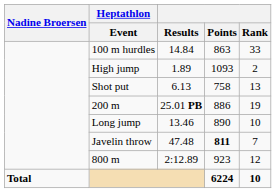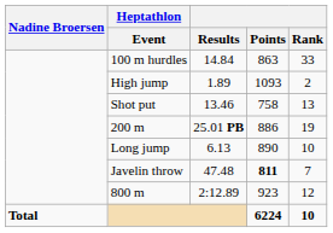 <table class=wikitable style="font-size:90%;">
 <tr>
 <th rowspan="2"><a href='#'>Nadine Broersen</a></th>
 <th><a href='#'>Heptathlon</a></th>
 <th colspan="3"></th>
 </tr>
 <tr>
 <th>Event</th>
 <th>Results</th>
 <th>Points</th>
 <th>Rank</th>
 </tr>
 <tr style="border-top: single;">
 <td rowspan="7"></td>
 <td>100 m hurdles</td>
 <td align=center>14.84</td>
 <td align=center>863</td>
 <td align=center>33</td>
 </tr>
 <tr>
 <td>High jump</td>
 <td align=center>1.89</td>
 <td align=center>1093</td>
 <td align=center>2</td>
 </tr>
 <tr>
 <td>Shot put</td>
-<td align=center>6.13</td>
+<td align=center>13.46</td>
 <td align=center>758</td>
 <td align=center>13</td>
 </tr>
 <tr>
 <td>200 m</td>
 <td align=center>25.01 <strong>PB</strong></td>
 <td align=center>886</td>
 <td align=center>19</td>
 </tr>
 <tr>
 <td>Long jump</td>
-<td align=center>13.46</td>
+<td align=center>6.13</td>
 <td align=center>890</td>
 <td align=center>10</td>
 </tr>
 <tr>
 <td>Javelin throw</td>
 <td align=center>47.48</td>
 <td align=center><strong>811</strong></td>
 <td align=center>7</td>
 </tr>
 <tr>
 <td>800 m</td>
 <td align=center>2:12.89</td>
 <td align=center>923</td>
 <td align=center>12</td>
 </tr>
 <tr style="border-top: single;">
 <td><strong>Total</strong></td>
 <td colspan="2" style="background:wheat;"></td>
 <td align=center><strong>6224</strong></td>
 <td align=center><strong>10</strong></td>
 </tr>
 </table>
